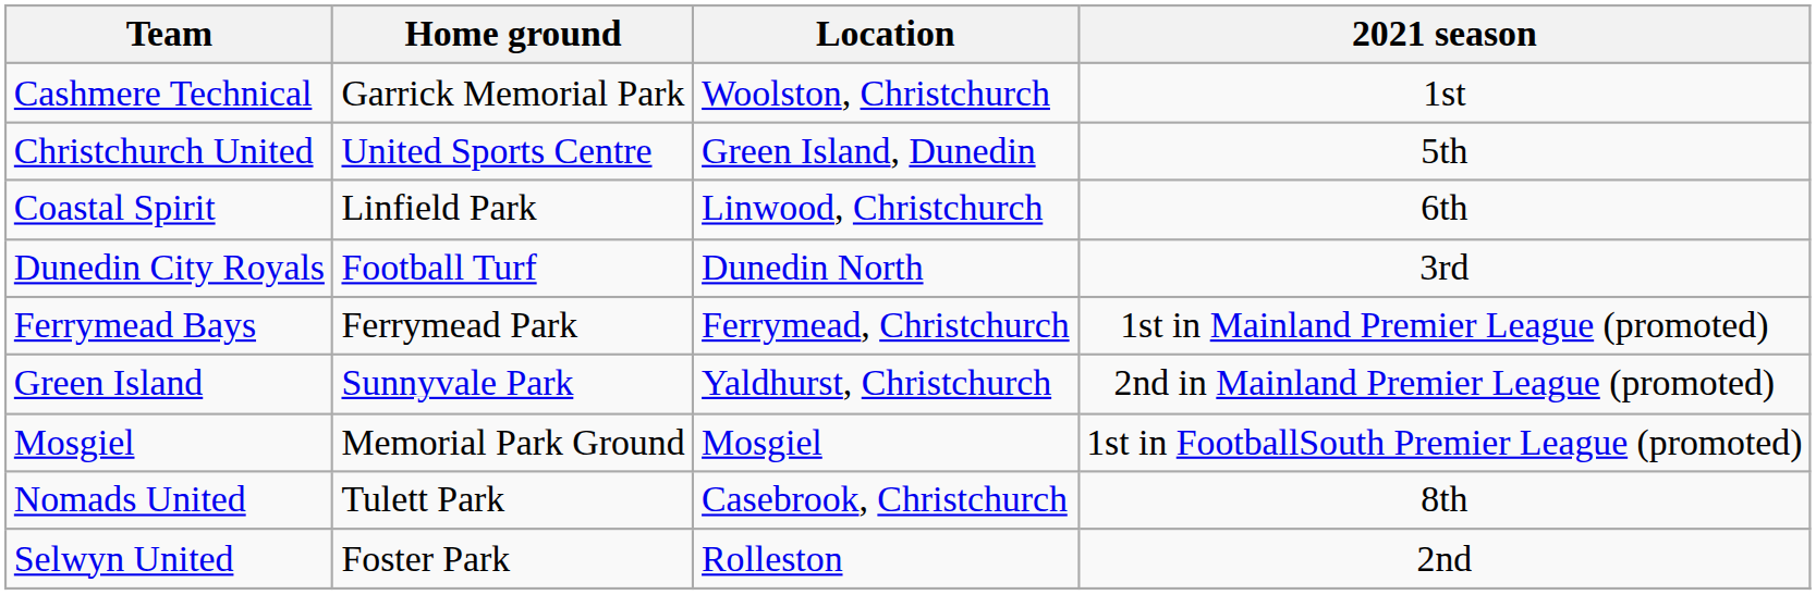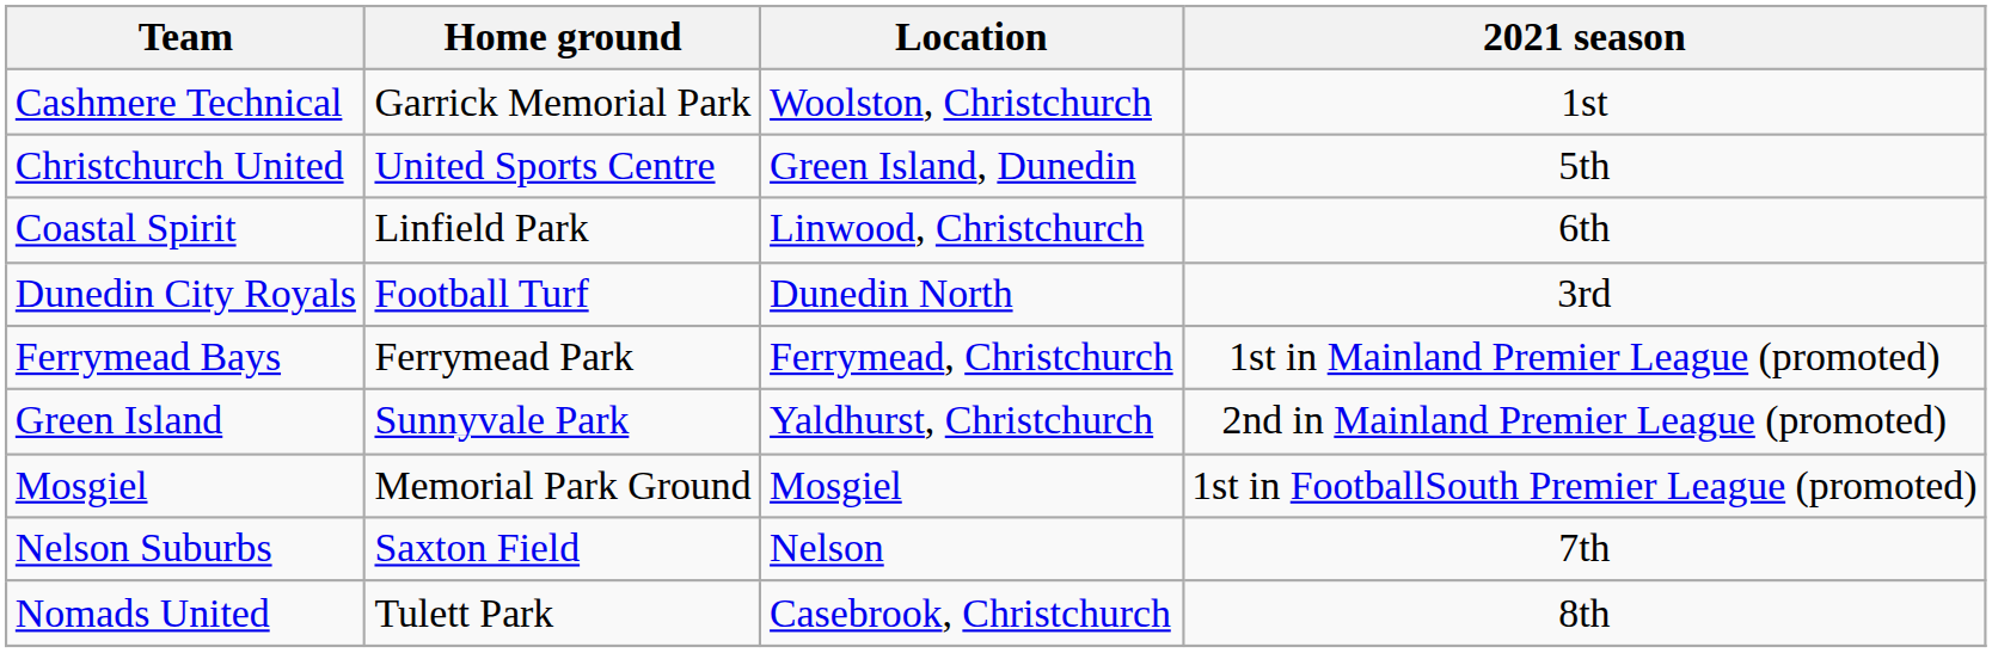 <table class="wikitable sortable">
 <tr>
 <th>Team</th>
 <th>Home ground</th>
 <th>Location</th>
 <th>2021 season</th>
 </tr>
 <tr>
 <td><a href='#'>Cashmere Technical</a></td>
 <td>Garrick Memorial Park</td>
 <td><a href='#'>Woolston</a>, <a href='#'>Christchurch</a></td>
 <td align="center">1st</td>
 </tr>
 <tr>
 <td><a href='#'>Christchurch United</a></td>
 <td><a href='#'>United Sports Centre</a></td>
 <td><a href='#'>Green Island</a>, <a href='#'>Dunedin</a></td>
 <td align="center">5th</td>
 </tr>
 <tr>
 <td><a href='#'>Coastal Spirit</a></td>
 <td>Linfield Park</td>
 <td><a href='#'>Linwood</a>, <a href='#'>Christchurch</a></td>
 <td align="center">6th</td>
 </tr>
 <tr>
 <td><a href='#'>Dunedin City Royals</a></td>
 <td><a href='#'>Football Turf</a></td>
 <td><a href='#'>Dunedin North</a></td>
 <td align="center">3rd</td>
 </tr>
 <tr>
 <td><a href='#'>Ferrymead Bays</a></td>
 <td>Ferrymead Park</td>
 <td><a href='#'>Ferrymead</a>, <a href='#'>Christchurch</a></td>
 <td align="center">1st in <a href='#'>Mainland Premier League</a> (promoted)</td>
 </tr>
 <tr>
 <td><a href='#'>Green Island</a></td>
 <td><a href='#'>Sunnyvale Park</a></td>
 <td><a href='#'>Yaldhurst</a>, <a href='#'>Christchurch</a></td>
 <td align="center">2nd in <a href='#'>Mainland Premier League</a> (promoted)</td>
 </tr>
 <tr>
 <td><a href='#'>Mosgiel</a></td>
 <td>Memorial Park Ground</td>
 <td><a href='#'>Mosgiel</a></td>
 <td align="center">1st in <a href='#'>FootballSouth Premier League</a> (promoted)</td>
 </tr>
 <tr>
+<td><a href='#'>Nelson Suburbs</a></td>
+<td><a href='#'>Saxton Field</a></td>
+<td><a href='#'>Nelson</a></td>
+<td align="center">7th</td>
+</tr>
+<tr>
 <td><a href='#'>Nomads United</a></td>
 <td>Tulett Park</td>
 <td><a href='#'>Casebrook</a>, <a href='#'>Christchurch</a></td>
 <td align="center">8th</td>
 </tr>
 <tr>
-<td><a href='#'>Selwyn United</a></td>
-<td>Foster Park</td>
-<td><a href='#'>Rolleston</a></td>
-<td align="center">2nd</td>
-</tr>
-<tr>
 </tr>
 </table>
